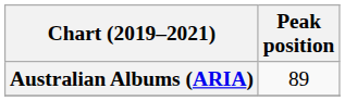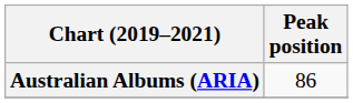 <table class="wikitable sortable plainrowheaders" style="text-align:center">
 <tr>
 <th scope="col">Chart (2019–2021)</th>
 <th scope="col">Peak<br>position</th>
 </tr>
 <tr>
 <th scope="row">Australian Albums (<a href='#'>ARIA</a>)</th>
-<td>89</td>
+<td>86</td>
 </tr>
 <tr>
 </tr>
 <tr>
 </tr>
 <tr>
 </tr>
 <tr>
 </tr>
 <tr>
 </tr>
 <tr>
 </tr>
 </table>
